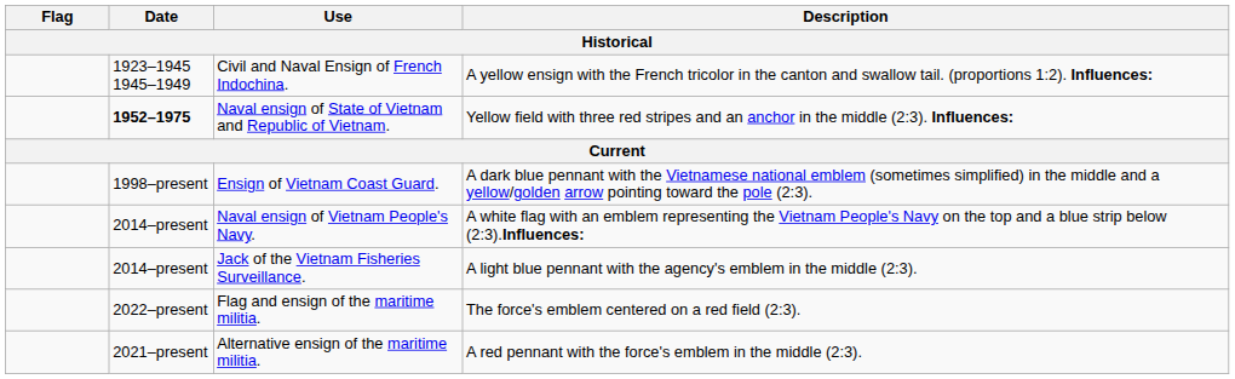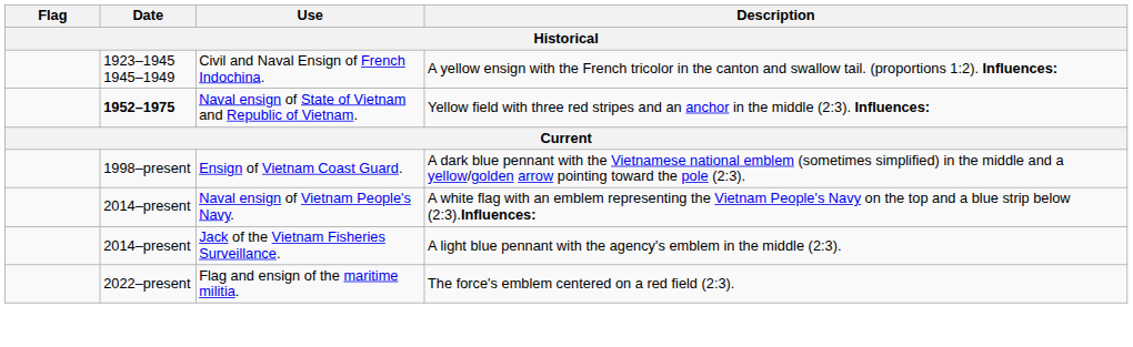 <table class="wikitable" style="width:100%">
 <tr>
 <th width="100px">Flag</th>
 <th width="100px">Date</th>
 <th width="250px">Use</th>
 <th style="min-width:250px">Description</th>
 </tr>
 <tr>
 <th colspan="4">Historical</th>
 </tr>
 <tr>
 <td></td>
 <td>1923–1945<br>1945–1949</td>
 <td>Civil and Naval Ensign of <a href='#'>French Indochina</a>.</td>
 <td>A yellow ensign with the French tricolor in the canton and swallow tail. (proportions 1:2). <strong>Influences:</strong>  </td>
 </tr>
 <tr>
 <td></td>
 <td><strong>1952–1975</strong></td>
 <td><a href='#'>Naval ensign</a> of <a href='#'>State of Vietnam</a> and <a href='#'>Republic of Vietnam</a>.</td>
 <td>Yellow field with three red stripes and an <a href='#'>anchor</a> in the middle (2:3). <strong>Influences:</strong> </td>
 </tr>
 <tr>
 <th colspan="4">Current</th>
 </tr>
 <tr>
 <td></td>
 <td>1998–present</td>
 <td><a href='#'>Ensign</a> of <a href='#'>Vietnam Coast Guard</a>.</td>
 <td>A dark blue pennant with the <a href='#'>Vietnamese national emblem</a> (sometimes simplified) in the middle and a <a href='#'>yellow</a>/<a href='#'>golden</a> <a href='#'>arrow</a> pointing toward the <a href='#'>pole</a> (2:3).</td>
 </tr>
 <tr>
 <td></td>
 <td>2014–present</td>
 <td><a href='#'>Naval ensign</a> of <a href='#'>Vietnam People's Navy</a>.</td>
 <td>A white flag with an emblem representing the <a href='#'>Vietnam People's Navy</a> on the top and a blue strip below (2:3).<strong>Influences:</strong> </td>
 </tr>
 <tr>
 <td></td>
 <td>2014–present</td>
 <td><a href='#'>Jack</a> of the <a href='#'>Vietnam Fisheries Surveillance</a>.</td>
 <td>A light blue pennant with the agency's emblem in the middle (2:3).</td>
 </tr>
 <tr>
 <td></td>
 <td>2022–present</td>
 <td>Flag and ensign of the <a href='#'>maritime militia</a>.</td>
 <td>The force's emblem centered on a red field (2:3).</td>
 </tr>
-<tr>
-<td></td>
-<td>2021–present</td>
-<td>Alternative ensign of the <a href='#'>maritime militia</a>.</td>
-<td>A red pennant with the force's emblem in the middle (2:3).</td>
-</tr>
 </table>
